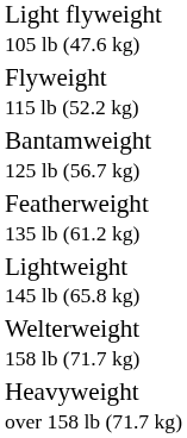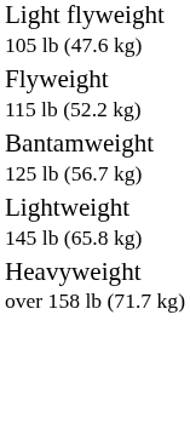 <table>
 <tr valign="top">
 <td>Light flyweight<br><small>105 lb (47.6 kg)</small><br></td>
 <td></td>
 <td></td>
 <td></td>
 </tr>
 <tr valign="top">
 <td>Flyweight<br><small>115 lb (52.2 kg)</small><br></td>
 <td></td>
 <td></td>
 <td></td>
 </tr>
 <tr valign="top">
 <td>Bantamweight<br><small>125 lb (56.7 kg)</small><br></td>
 <td></td>
 <td></td>
 <td></td>
 </tr>
 <tr valign="top">
-<td>Featherweight<br><small>135 lb (61.2 kg)</small><br></td>
-<td></td>
-<td></td>
-<td></td>
-</tr>
-<tr valign="top">
 <td>Lightweight<br><small>145 lb (65.8 kg)</small><br></td>
-<td></td>
-<td></td>
-<td></td>
-</tr>
-<tr valign="top">
-<td>Welterweight<br><small>158 lb (71.7 kg)</small><br></td>
 <td></td>
 <td></td>
 <td></td>
 </tr>
 <tr valign="top">
 <td>Heavyweight<br><small>over 158 lb (71.7 kg)</small><br></td>
 <td></td>
 <td></td>
 <td></td>
 </tr>
 </table>
